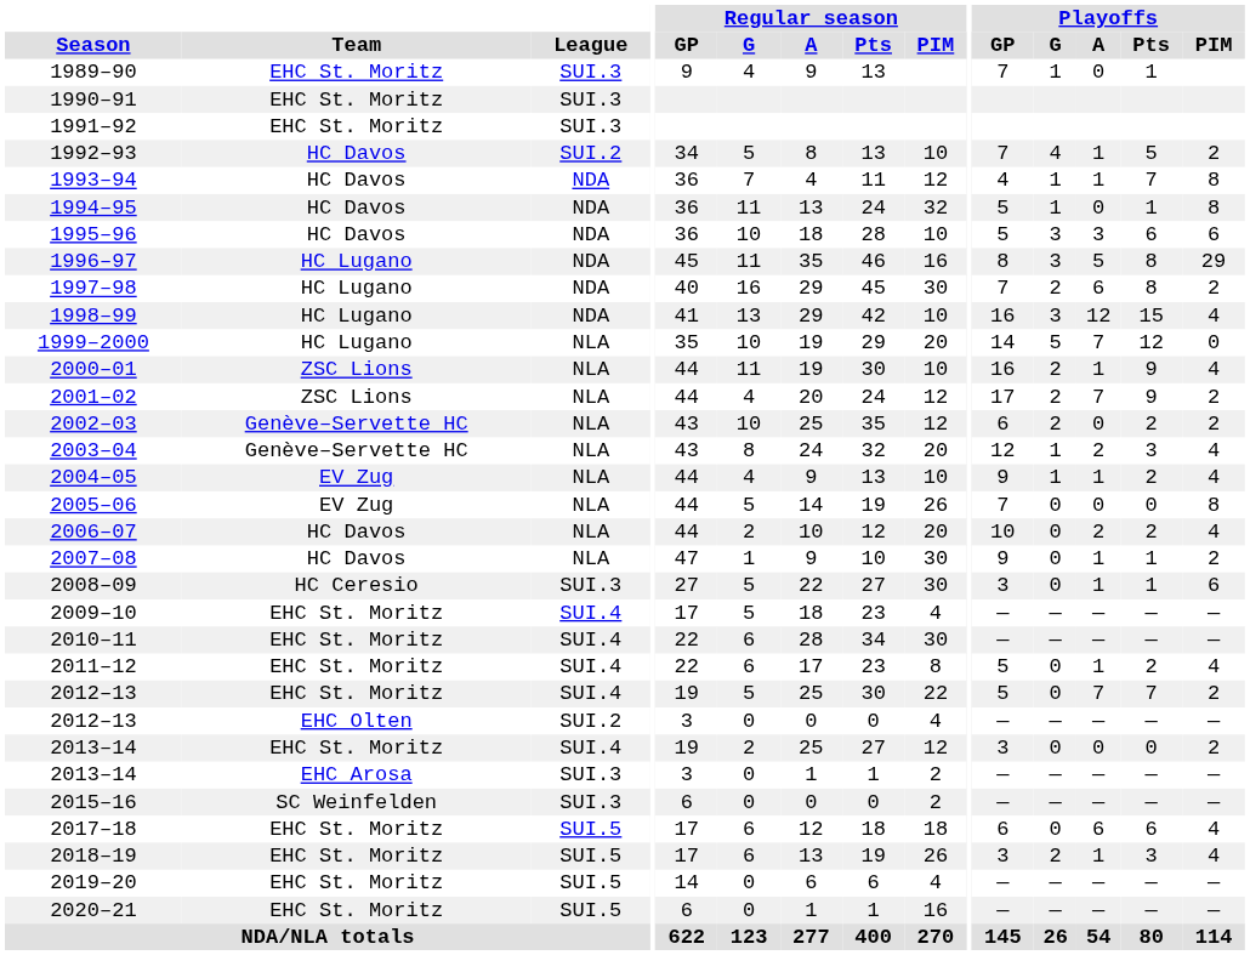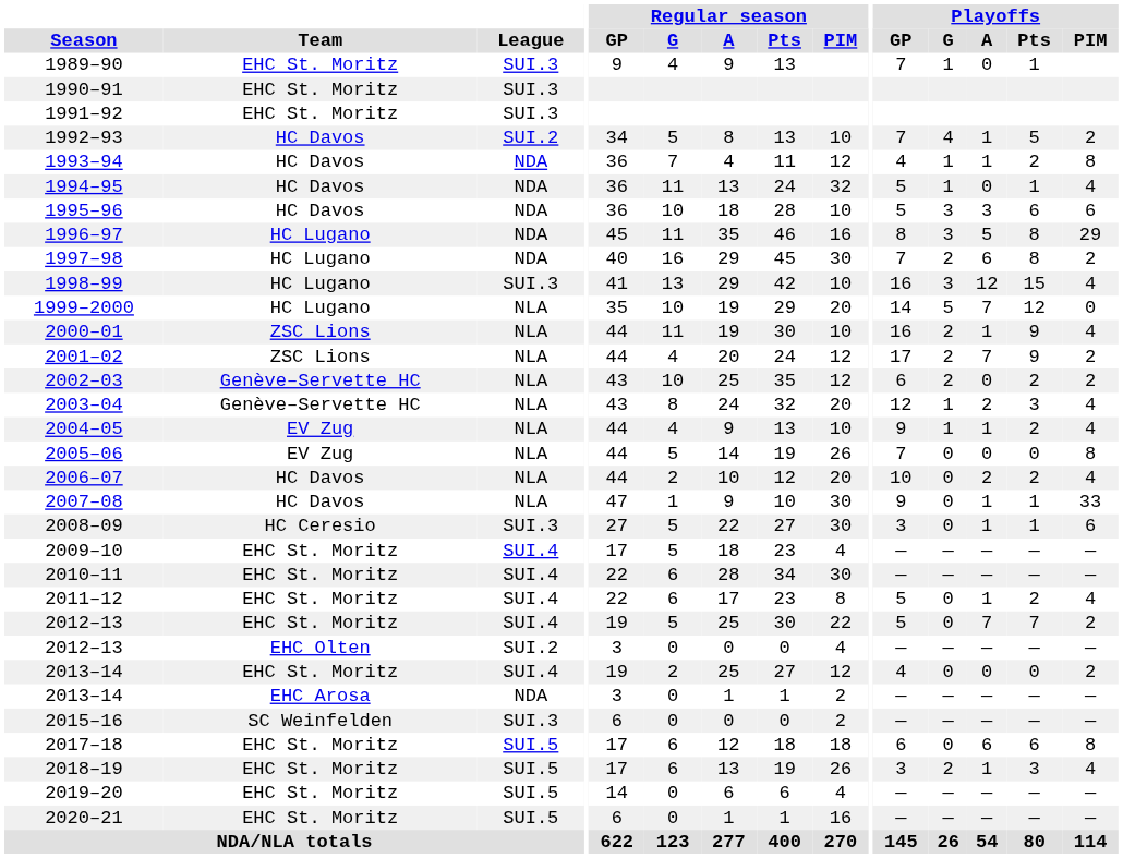 <table border="0" cellpadding="1" cellspacing="0" style="text-align:center; width:60em">
 <tr bgcolor="#e0e0e0">
 <th colspan="3" bgcolor="#ffffff"></th>
 <th rowspan="99" bgcolor="#ffffff"></th>
 <th colspan="5"><a href='#'>Regular season</a></th>
 <th rowspan="99" bgcolor="#ffffff"></th>
 <th colspan="5"><a href='#'>Playoffs</a></th>
 </tr>
 <tr bgcolor="#e0e0e0">
 <th><a href='#'>Season</a></th>
 <th>Team</th>
 <th>League</th>
 <th>GP</th>
 <th><a href='#'>G</a></th>
 <th><a href='#'>A</a></th>
 <th><a href='#'>Pts</a></th>
 <th><a href='#'>PIM</a></th>
 <th>GP</th>
 <th>G</th>
 <th>A</th>
 <th>Pts</th>
 <th>PIM</th>
 </tr>
 <tr>
 <td>1989–90</td>
 <td><a href='#'>EHC St. Moritz</a></td>
 <td><a href='#'>SUI.3</a></td>
 <td>9</td>
 <td>4</td>
 <td>9</td>
 <td>13</td>
 <td></td>
 <td>7</td>
 <td>1</td>
 <td>0</td>
 <td>1</td>
 <td></td>
 </tr>
 <tr bgcolor="#f0f0f0">
 <td>1990–91</td>
 <td>EHC St. Moritz</td>
 <td>SUI.3</td>
 <td></td>
 <td></td>
 <td></td>
 <td></td>
 <td></td>
 <td></td>
 <td></td>
 <td></td>
 <td></td>
 <td></td>
 </tr>
 <tr>
 <td>1991–92</td>
 <td>EHC St. Moritz</td>
 <td>SUI.3</td>
 <td></td>
 <td></td>
 <td></td>
 <td></td>
 <td></td>
 <td></td>
 <td></td>
 <td></td>
 <td></td>
 <td></td>
 </tr>
 <tr bgcolor="#f0f0f0">
 <td>1992–93</td>
 <td><a href='#'>HC Davos</a></td>
 <td><a href='#'>SUI.2</a></td>
 <td>34</td>
 <td>5</td>
 <td>8</td>
 <td>13</td>
 <td>10</td>
 <td>7</td>
 <td>4</td>
 <td>1</td>
 <td>5</td>
 <td>2</td>
 </tr>
 <tr>
 <td><a href='#'>1993–94</a></td>
 <td>HC Davos</td>
 <td><a href='#'>NDA</a></td>
 <td>36</td>
 <td>7</td>
 <td>4</td>
 <td>11</td>
 <td>12</td>
 <td>4</td>
 <td>1</td>
 <td>1</td>
-<td>7</td>
+<td>2</td>
 <td>8</td>
 </tr>
 <tr bgcolor="#f0f0f0">
 <td><a href='#'>1994–95</a></td>
 <td>HC Davos</td>
 <td>NDA</td>
 <td>36</td>
 <td>11</td>
 <td>13</td>
 <td>24</td>
 <td>32</td>
 <td>5</td>
 <td>1</td>
 <td>0</td>
 <td>1</td>
-<td>8</td>
+<td>4</td>
 </tr>
 <tr>
 <td><a href='#'>1995–96</a></td>
 <td>HC Davos</td>
 <td>NDA</td>
 <td>36</td>
 <td>10</td>
 <td>18</td>
 <td>28</td>
 <td>10</td>
 <td>5</td>
 <td>3</td>
 <td>3</td>
 <td>6</td>
 <td>6</td>
 </tr>
 <tr bgcolor="#f0f0f0">
 <td><a href='#'>1996–97</a></td>
 <td><a href='#'>HC Lugano</a></td>
 <td>NDA</td>
 <td>45</td>
 <td>11</td>
 <td>35</td>
 <td>46</td>
 <td>16</td>
 <td>8</td>
 <td>3</td>
 <td>5</td>
 <td>8</td>
 <td>29</td>
 </tr>
 <tr>
 <td><a href='#'>1997–98</a></td>
 <td>HC Lugano</td>
 <td>NDA</td>
 <td>40</td>
 <td>16</td>
 <td>29</td>
 <td>45</td>
 <td>30</td>
 <td>7</td>
 <td>2</td>
 <td>6</td>
 <td>8</td>
 <td>2</td>
 </tr>
 <tr bgcolor="#f0f0f0">
 <td><a href='#'>1998–99</a></td>
 <td>HC Lugano</td>
-<td>NDA</td>
+<td>SUI.3</td>
 <td>41</td>
 <td>13</td>
 <td>29</td>
 <td>42</td>
 <td>10</td>
 <td>16</td>
 <td>3</td>
 <td>12</td>
 <td>15</td>
 <td>4</td>
 </tr>
 <tr>
 <td><a href='#'>1999–2000</a></td>
 <td>HC Lugano</td>
 <td>NLA</td>
 <td>35</td>
 <td>10</td>
 <td>19</td>
 <td>29</td>
 <td>20</td>
 <td>14</td>
 <td>5</td>
 <td>7</td>
 <td>12</td>
 <td>0</td>
 </tr>
 <tr bgcolor="#f0f0f0">
 <td><a href='#'>2000–01</a></td>
 <td><a href='#'>ZSC Lions</a></td>
 <td>NLA</td>
 <td>44</td>
 <td>11</td>
 <td>19</td>
 <td>30</td>
 <td>10</td>
 <td>16</td>
 <td>2</td>
 <td>1</td>
 <td>9</td>
 <td>4</td>
 </tr>
 <tr>
 <td><a href='#'>2001–02</a></td>
 <td>ZSC Lions</td>
 <td>NLA</td>
 <td>44</td>
 <td>4</td>
 <td>20</td>
 <td>24</td>
 <td>12</td>
 <td>17</td>
 <td>2</td>
 <td>7</td>
 <td>9</td>
 <td>2</td>
 </tr>
 <tr bgcolor="#f0f0f0">
 <td><a href='#'>2002–03</a></td>
 <td><a href='#'>Genève–Servette HC</a></td>
 <td>NLA</td>
 <td>43</td>
 <td>10</td>
 <td>25</td>
 <td>35</td>
 <td>12</td>
 <td>6</td>
 <td>2</td>
 <td>0</td>
 <td>2</td>
 <td>2</td>
 </tr>
 <tr>
 <td><a href='#'>2003–04</a></td>
 <td>Genève–Servette HC</td>
 <td>NLA</td>
 <td>43</td>
 <td>8</td>
 <td>24</td>
 <td>32</td>
 <td>20</td>
 <td>12</td>
 <td>1</td>
 <td>2</td>
 <td>3</td>
 <td>4</td>
 </tr>
 <tr bgcolor="#f0f0f0">
 <td><a href='#'>2004–05</a></td>
 <td><a href='#'>EV Zug</a></td>
 <td>NLA</td>
 <td>44</td>
 <td>4</td>
 <td>9</td>
 <td>13</td>
 <td>10</td>
 <td>9</td>
 <td>1</td>
 <td>1</td>
 <td>2</td>
 <td>4</td>
 </tr>
 <tr>
 <td><a href='#'>2005–06</a></td>
 <td>EV Zug</td>
 <td>NLA</td>
 <td>44</td>
 <td>5</td>
 <td>14</td>
 <td>19</td>
 <td>26</td>
 <td>7</td>
 <td>0</td>
 <td>0</td>
 <td>0</td>
 <td>8</td>
 </tr>
 <tr bgcolor="#f0f0f0">
 <td><a href='#'>2006–07</a></td>
 <td>HC Davos</td>
 <td>NLA</td>
 <td>44</td>
 <td>2</td>
 <td>10</td>
 <td>12</td>
 <td>20</td>
 <td>10</td>
 <td>0</td>
 <td>2</td>
 <td>2</td>
 <td>4</td>
 </tr>
 <tr>
 <td><a href='#'>2007–08</a></td>
 <td>HC Davos</td>
 <td>NLA</td>
 <td>47</td>
 <td>1</td>
 <td>9</td>
 <td>10</td>
 <td>30</td>
 <td>9</td>
 <td>0</td>
 <td>1</td>
 <td>1</td>
-<td>2</td>
+<td>33</td>
 </tr>
 <tr bgcolor="#f0f0f0">
 <td>2008–09</td>
 <td>HC Ceresio</td>
 <td>SUI.3</td>
 <td>27</td>
 <td>5</td>
 <td>22</td>
 <td>27</td>
 <td>30</td>
 <td>3</td>
 <td>0</td>
 <td>1</td>
 <td>1</td>
 <td>6</td>
 </tr>
 <tr>
 <td>2009–10</td>
 <td>EHC St. Moritz</td>
 <td><a href='#'>SUI.4</a></td>
 <td>17</td>
 <td>5</td>
 <td>18</td>
 <td>23</td>
 <td>4</td>
 <td>—</td>
 <td>—</td>
 <td>—</td>
 <td>—</td>
 <td>—</td>
 </tr>
 <tr bgcolor="#f0f0f0">
 <td>2010–11</td>
 <td>EHC St. Moritz</td>
 <td>SUI.4</td>
 <td>22</td>
 <td>6</td>
 <td>28</td>
 <td>34</td>
 <td>30</td>
 <td>—</td>
 <td>—</td>
 <td>—</td>
 <td>—</td>
 <td>—</td>
 </tr>
 <tr>
 <td>2011–12</td>
 <td>EHC St. Moritz</td>
 <td>SUI.4</td>
 <td>22</td>
 <td>6</td>
 <td>17</td>
 <td>23</td>
 <td>8</td>
 <td>5</td>
 <td>0</td>
 <td>1</td>
 <td>2</td>
 <td>4</td>
 </tr>
 <tr bgcolor="#f0f0f0">
 <td>2012–13</td>
 <td>EHC St. Moritz</td>
 <td>SUI.4</td>
 <td>19</td>
 <td>5</td>
 <td>25</td>
 <td>30</td>
 <td>22</td>
 <td>5</td>
 <td>0</td>
 <td>7</td>
 <td>7</td>
 <td>2</td>
 </tr>
 <tr>
 <td>2012–13</td>
 <td><a href='#'>EHC Olten</a></td>
 <td>SUI.2</td>
 <td>3</td>
 <td>0</td>
 <td>0</td>
 <td>0</td>
 <td>4</td>
 <td>—</td>
 <td>—</td>
 <td>—</td>
 <td>—</td>
 <td>—</td>
 </tr>
 <tr bgcolor="#f0f0f0">
 <td>2013–14</td>
 <td>EHC St. Moritz</td>
 <td>SUI.4</td>
 <td>19</td>
 <td>2</td>
 <td>25</td>
 <td>27</td>
 <td>12</td>
-<td>3</td>
+<td>4</td>
 <td>0</td>
 <td>0</td>
 <td>0</td>
 <td>2</td>
 </tr>
 <tr>
 <td>2013–14</td>
 <td><a href='#'>EHC Arosa</a></td>
-<td>SUI.3</td>
+<td>NDA</td>
 <td>3</td>
 <td>0</td>
 <td>1</td>
 <td>1</td>
 <td>2</td>
 <td>—</td>
 <td>—</td>
 <td>—</td>
 <td>—</td>
 <td>—</td>
 </tr>
 <tr bgcolor="#f0f0f0">
 <td>2015–16</td>
 <td>SC Weinfelden</td>
 <td>SUI.3</td>
 <td>6</td>
 <td>0</td>
 <td>0</td>
 <td>0</td>
 <td>2</td>
 <td>—</td>
 <td>—</td>
 <td>—</td>
 <td>—</td>
 <td>—</td>
 </tr>
 <tr>
 <td>2017–18</td>
 <td>EHC St. Moritz</td>
 <td><a href='#'>SUI.5</a></td>
 <td>17</td>
 <td>6</td>
 <td>12</td>
 <td>18</td>
 <td>18</td>
 <td>6</td>
 <td>0</td>
 <td>6</td>
 <td>6</td>
-<td>4</td>
+<td>8</td>
 </tr>
 <tr bgcolor="#f0f0f0">
 <td>2018–19</td>
 <td>EHC St. Moritz</td>
 <td>SUI.5</td>
 <td>17</td>
 <td>6</td>
 <td>13</td>
 <td>19</td>
 <td>26</td>
 <td>3</td>
 <td>2</td>
 <td>1</td>
 <td>3</td>
 <td>4</td>
 </tr>
 <tr>
 <td>2019–20</td>
 <td>EHC St. Moritz</td>
 <td>SUI.5</td>
 <td>14</td>
 <td>0</td>
 <td>6</td>
 <td>6</td>
 <td>4</td>
 <td>—</td>
 <td>—</td>
 <td>—</td>
 <td>—</td>
 <td>—</td>
 </tr>
 <tr bgcolor="#f0f0f0">
 <td>2020–21</td>
 <td>EHC St. Moritz</td>
 <td>SUI.5</td>
 <td>6</td>
 <td>0</td>
 <td>1</td>
 <td>1</td>
 <td>16</td>
 <td>—</td>
 <td>—</td>
 <td>—</td>
 <td>—</td>
 <td>—</td>
 </tr>
 <tr bgcolor="#e0e0e0">
 <th colspan="3">NDA/NLA totals</th>
 <th>622</th>
 <th>123</th>
 <th>277</th>
 <th>400</th>
 <th>270</th>
 <th>145</th>
 <th>26</th>
 <th>54</th>
 <th>80</th>
 <th>114</th>
 </tr>
 </table>
